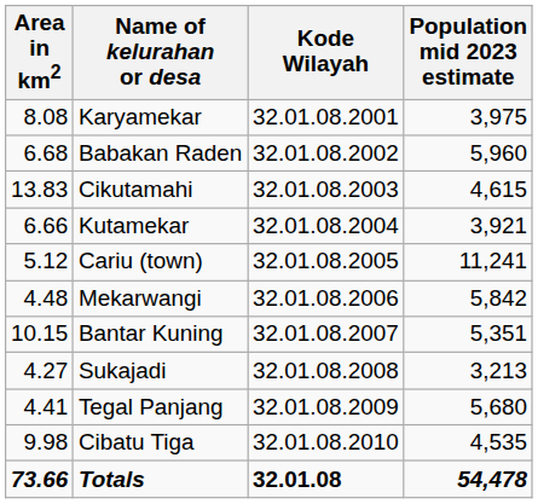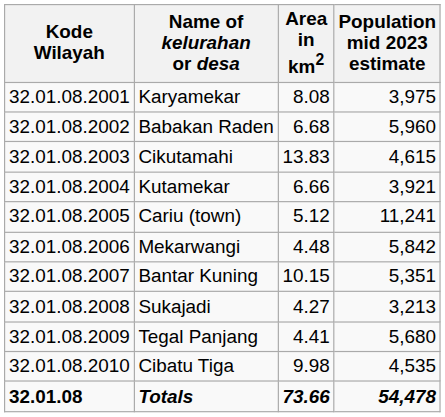 <table class="wikitable">
 <tr>
+<th>Kode <br>Wilayah</th>
+<th>Name of <br> <em>kelurahan</em><br> or <em>desa</em></th>
 <th>Area <br>in <br>km<sup>2</sup></th>
-<th>Name of <br> <em>kelurahan</em><br> or <em>desa</em></th>
-<th>Kode <br>Wilayah</th>
 <th>Population<br>mid 2023<br>estimate</th>
 </tr>
 <tr>
+<td>32.01.08.2001</td>
+<td>Karyamekar</td>
 <td align="right">8.08</td>
-<td>Karyamekar</td>
-<td>32.01.08.2001</td>
 <td align="right">3,975</td>
 </tr>
 <tr>
+<td>32.01.08.2002</td>
+<td>Babakan Raden</td>
 <td align="right">6.68</td>
-<td>Babakan Raden</td>
-<td>32.01.08.2002</td>
 <td align="right">5,960</td>
 </tr>
 <tr>
+<td>32.01.08.2003</td>
+<td>Cikutamahi</td>
 <td align="right">13.83</td>
-<td>Cikutamahi</td>
-<td>32.01.08.2003</td>
 <td align="right">4,615</td>
 </tr>
 <tr>
+<td>32.01.08.2004</td>
+<td>Kutamekar</td>
 <td align="right">6.66</td>
-<td>Kutamekar</td>
-<td>32.01.08.2004</td>
 <td align="right">3,921</td>
 </tr>
 <tr>
+<td>32.01.08.2005</td>
+<td>Cariu (town)</td>
 <td align="right">5.12</td>
-<td>Cariu (town)</td>
-<td>32.01.08.2005</td>
 <td align="right">11,241</td>
 </tr>
 <tr>
+<td>32.01.08.2006</td>
+<td>Mekarwangi</td>
 <td align="right">4.48</td>
-<td>Mekarwangi</td>
-<td>32.01.08.2006</td>
 <td align="right">5,842</td>
 </tr>
 <tr>
+<td>32.01.08.2007</td>
+<td>Bantar Kuning</td>
 <td align="right">10.15</td>
-<td>Bantar Kuning</td>
-<td>32.01.08.2007</td>
 <td align="right">5,351</td>
 </tr>
 <tr>
+<td>32.01.08.2008</td>
+<td>Sukajadi</td>
 <td align="right">4.27</td>
-<td>Sukajadi</td>
-<td>32.01.08.2008</td>
 <td align="right">3,213</td>
 </tr>
 <tr>
+<td>32.01.08.2009</td>
+<td>Tegal Panjang</td>
 <td align="right">4.41</td>
-<td>Tegal Panjang</td>
-<td>32.01.08.2009</td>
 <td align="right">5,680</td>
 </tr>
 <tr>
+<td>32.01.08.2010</td>
+<td>Cibatu Tiga</td>
 <td align="right">9.98</td>
-<td>Cibatu Tiga</td>
-<td>32.01.08.2010</td>
 <td align="right">4,535</td>
 </tr>
 <tr>
+<td><strong>32.01.08</strong></td>
+<td><strong><em>Totals</em></strong></td>
 <td align="right"><strong><em>73.66</em></strong></td>
-<td><strong><em>Totals</em></strong></td>
-<td><strong>32.01.08</strong></td>
 <td align="right"><strong><em>54,478</em></strong></td>
 </tr>
 </table>
